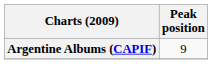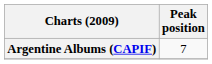 <table class="wikitable sortable plainrowheaders">
 <tr>
 <th scope="col">Charts (2009)</th>
 <th scope="col">Peak<br>position</th>
 </tr>
 <tr>
 <th scope="row">Argentine Albums (<a href='#'>CAPIF</a>)</th>
-<td style="text-align:center;">9</td>
+<td style="text-align:center;">7</td>
 </tr>
 <tr>
 </tr>
 </table>
